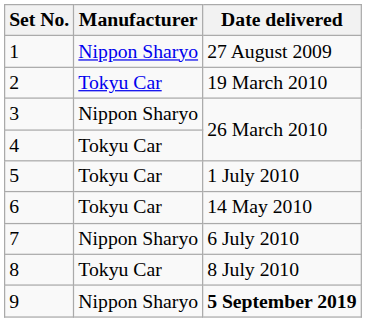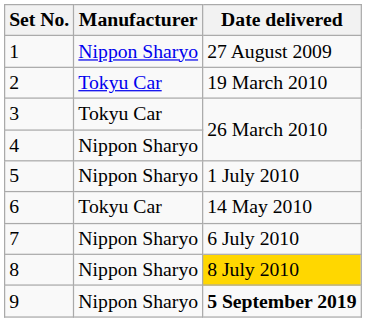 <table class="wikitable">
 <tr>
 <th>Set No.</th>
 <th>Manufacturer</th>
 <th>Date delivered</th>
 </tr>
 <tr>
 <td>1</td>
 <td><a href='#'>Nippon Sharyo</a></td>
 <td>27 August 2009</td>
 </tr>
 <tr>
 <td>2</td>
 <td><a href='#'>Tokyu Car</a></td>
 <td>19 March 2010</td>
 </tr>
 <tr>
 <td>3</td>
-<td>Nippon Sharyo</td>
+<td>Tokyu Car</td>
 <td rowspan="2">26 March 2010</td>
 </tr>
 <tr>
 <td>4</td>
-<td>Tokyu Car</td>
+<td>Nippon Sharyo</td>
 </tr>
 <tr>
 <td>5</td>
-<td>Tokyu Car</td>
+<td>Nippon Sharyo</td>
 <td>1 July 2010</td>
 </tr>
 <tr>
 <td>6</td>
 <td>Tokyu Car</td>
 <td>14 May 2010</td>
 </tr>
 <tr>
 <td>7</td>
 <td>Nippon Sharyo</td>
 <td>6 July 2010</td>
 </tr>
 <tr>
 <td>8</td>
-<td>Tokyu Car</td>
-<td>8 July 2010</td>
+<td>Nippon Sharyo</td>
+<td style="background: gold;">8 July 2010</td>
 </tr>
 <tr>
 <td>9</td>
 <td>Nippon Sharyo</td>
 <td><strong>5 September 2019</strong></td>
 </tr>
 </table>
